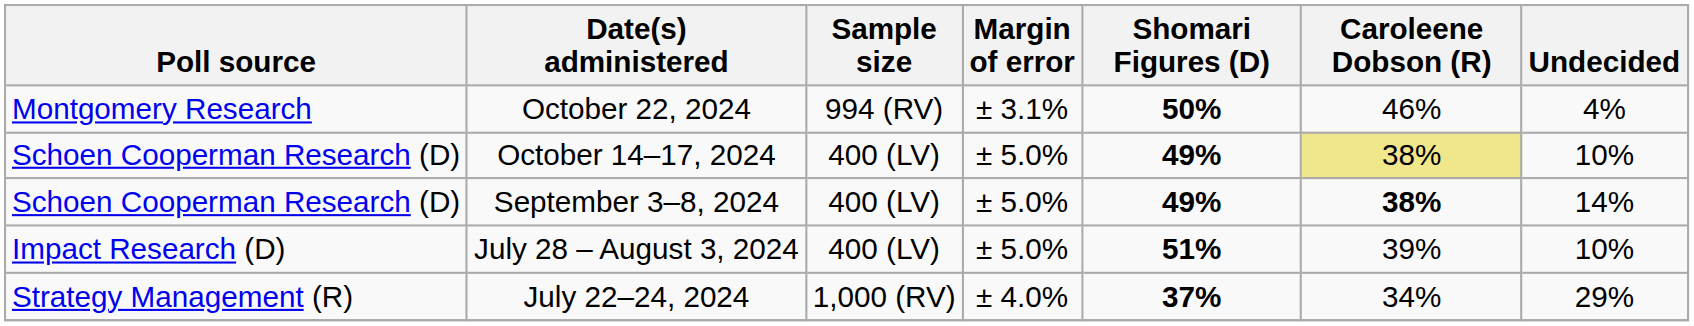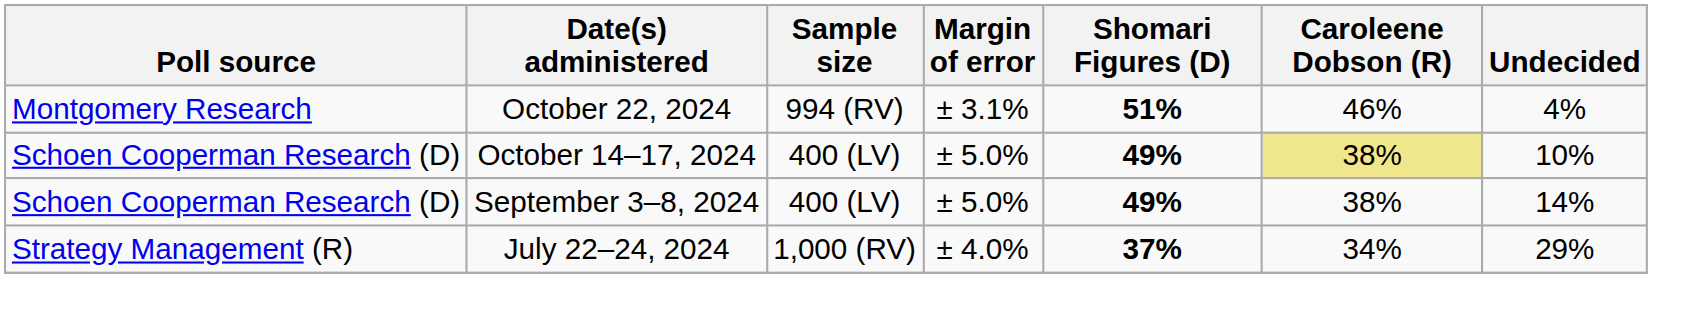 <table class="wikitable" style="font-size:90%;text-align:center;">
 <tr valign=bottom>
 <th>Poll source</th>
 <th>Date(s)<br>administered</th>
 <th>Sample<br>size</th>
 <th>Margin<br>of error</th>
 <th style="width:100px;">Shomari<br>Figures (D)</th>
 <th style="width:100px;">Caroleene<br>Dobson (R)</th>
 <th>Undecided</th>
 </tr>
 <tr>
 <td style="text-align:left;"><a href='#'>Montgomery Research</a></td>
 <td>October 22, 2024</td>
 <td>994 (RV)</td>
 <td>± 3.1%</td>
-<td><strong>50%</strong></td>
+<td><strong>51%</strong></td>
 <td>46%</td>
 <td>4%</td>
 </tr>
 <tr>
 <td style="text-align:left;"><a href='#'>Schoen Cooperman Research</a> (D)</td>
 <td>October 14–17, 2024</td>
 <td>400 (LV)</td>
 <td>± 5.0%</td>
 <td><strong>49%</strong></td>
 <td style="background: khaki;">38%</td>
 <td>10%</td>
 </tr>
 <tr>
 <td style="text-align:left;"><a href='#'>Schoen Cooperman Research</a> (D)</td>
 <td>September 3–8, 2024</td>
 <td>400 (LV)</td>
 <td>± 5.0%</td>
 <td><strong>49%</strong></td>
-<td><strong>38%</strong></td>
+<td>38%</td>
 <td>14%</td>
-</tr>
-<tr>
-<td style="text-align:left;"><a href='#'>Impact Research</a> (D)</td>
-<td>July 28 – August 3, 2024</td>
-<td>400 (LV)</td>
-<td>± 5.0%</td>
-<td><strong>51%</strong></td>
-<td>39%</td>
-<td>10%</td>
 </tr>
 <tr>
 <td style="text-align:left;"><a href='#'>Strategy Management</a> (R)</td>
 <td>July 22–24, 2024</td>
 <td>1,000 (RV)</td>
 <td>± 4.0%</td>
 <td><strong>37%</strong></td>
 <td>34%</td>
 <td>29%</td>
 </tr>
 <tr>
 </tr>
 </table>
